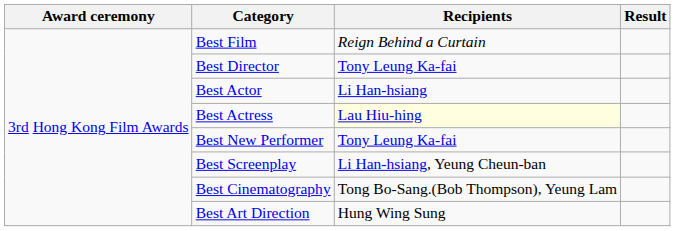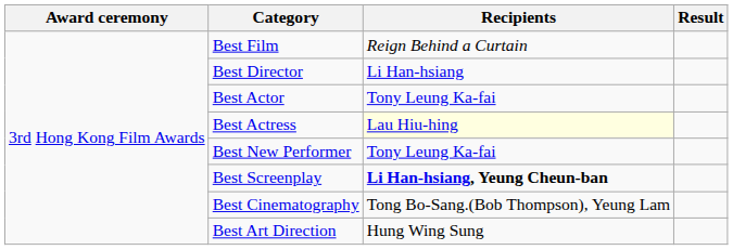 <table class="wikitable sortable">
 <tr>
 <th>Award ceremony</th>
 <th>Category</th>
 <th>Recipients</th>
 <th>Result</th>
 </tr>
 <tr>
 <td rowspan =8><a href='#'>3rd</a> <a href='#'>Hong Kong Film Awards</a></td>
 <td><a href='#'>Best Film</a></td>
 <td><em>Reign Behind a Curtain</em></td>
 <td></td>
 </tr>
 <tr>
 <td><a href='#'>Best Director</a></td>
-<td><a href='#'>Tony Leung Ka-fai</a></td>
+<td><a href='#'>Li Han-hsiang</a></td>
 <td></td>
 </tr>
 <tr>
 <td><a href='#'>Best Actor</a></td>
-<td><a href='#'>Li Han-hsiang</a></td>
+<td><a href='#'>Tony Leung Ka-fai</a></td>
 <td></td>
 </tr>
 <tr>
 <td><a href='#'>Best Actress</a></td>
 <td style="background: lightyellow;"><a href='#'>Lau Hiu-hing</a></td>
 <td></td>
 </tr>
 <tr>
 <td><a href='#'>Best New Performer</a></td>
 <td><a href='#'>Tony Leung Ka-fai</a></td>
 <td></td>
 </tr>
 <tr>
 <td><a href='#'>Best Screenplay</a></td>
-<td><a href='#'>Li Han-hsiang</a>, Yeung Cheun-ban</td>
+<td><strong><a href='#'>Li Han-hsiang</a>, Yeung Cheun-ban</strong></td>
 <td></td>
 </tr>
 <tr>
 <td><a href='#'>Best Cinematography</a></td>
 <td>Tong Bo-Sang.(Bob Thompson), Yeung Lam</td>
 <td></td>
 </tr>
 <tr>
 <td><a href='#'>Best Art Direction</a></td>
 <td>Hung Wing Sung</td>
 <td></td>
 </tr>
 </table>
